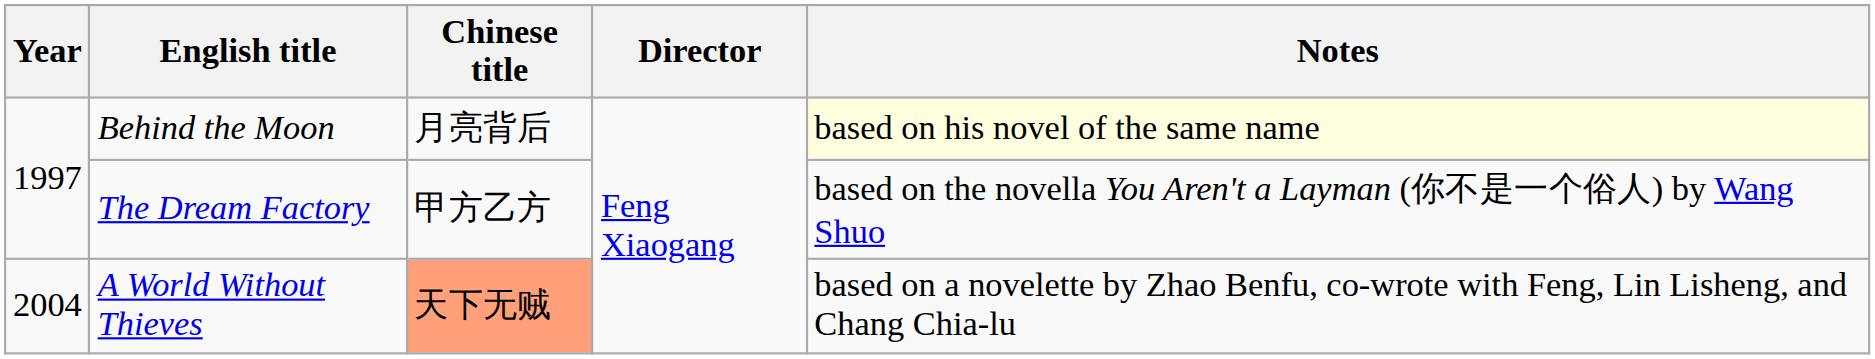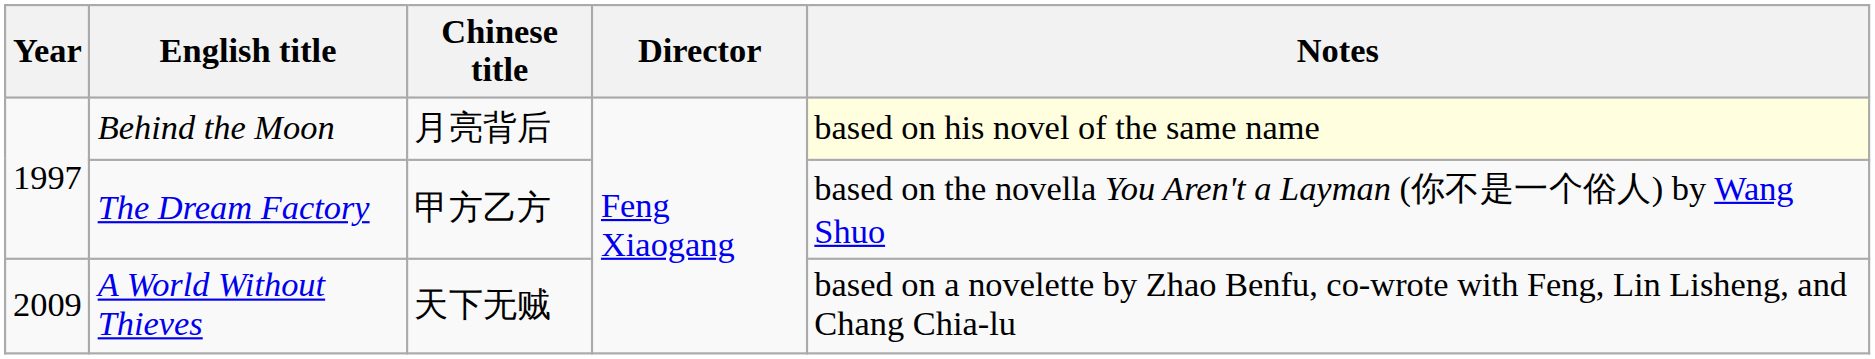 <table class="wikitable sortable">
 <tr>
 <th>Year</th>
 <th>English title</th>
 <th>Chinese title</th>
 <th>Director</th>
 <th class="unsortable">Notes</th>
 </tr>
 <tr>
 <td rowspan=2>1997</td>
 <td><em>Behind the Moon</em></td>
 <td>月亮背后</td>
 <td rowspan=3><a href='#'>Feng Xiaogang</a></td>
 <td style="background: lightyellow;">based on his novel of the same name</td>
 </tr>
 <tr>
 <td><em><a href='#'>The Dream Factory</a></em></td>
 <td>甲方乙方</td>
 <td>based on the novella <em>You Aren't a Layman</em> (你不是一个俗人) by <a href='#'>Wang Shuo</a></td>
 </tr>
 <tr>
-<td>2004</td>
+<td>2009</td>
 <td><em><a href='#'>A World Without Thieves</a></em></td>
-<td style="background: lightsalmon;">天下无贼</td>
+<td>天下无贼</td>
 <td>based on a novelette by Zhao Benfu, co-wrote with Feng, Lin Lisheng, and Chang Chia-lu</td>
 </tr>
 </table>
